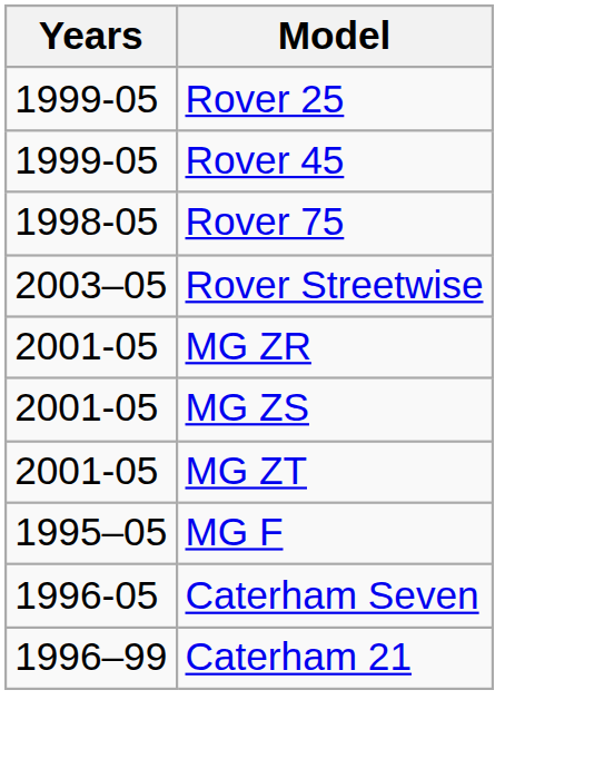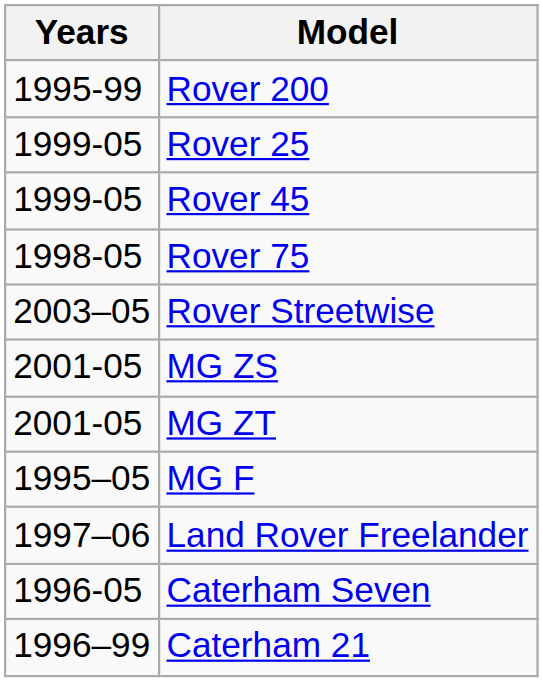 <table class="wikitable">
 <tr>
 <th>Years</th>
 <th>Model</th>
+</tr>
+<tr>
+<td>1995-99</td>
+<td><a href='#'>Rover 200</a></td>
 </tr>
 <tr>
 <td>1999-05</td>
 <td><a href='#'>Rover 25</a></td>
 </tr>
 <tr>
 <td>1999-05</td>
 <td><a href='#'>Rover 45</a></td>
 </tr>
 <tr>
 <td>1998-05</td>
 <td><a href='#'>Rover 75</a></td>
 </tr>
 <tr>
 <td>2003–05</td>
 <td><a href='#'>Rover Streetwise</a></td>
 </tr>
 <tr>
 <td>2001-05</td>
-<td><a href='#'>MG ZR</a></td>
-</tr>
-<tr>
-<td>2001-05</td>
 <td><a href='#'>MG ZS</a></td>
 </tr>
 <tr>
 <td>2001-05</td>
 <td><a href='#'>MG ZT</a></td>
 </tr>
 <tr>
 <td>1995–05</td>
 <td><a href='#'>MG F</a></td>
 </tr>
 <tr>
+<td>1997–06</td>
+<td><a href='#'>Land Rover Freelander</a></td>
+</tr>
+<tr>
 <td>1996-05</td>
 <td><a href='#'>Caterham Seven</a></td>
 </tr>
 <tr>
 <td>1996–99</td>
 <td><a href='#'>Caterham 21</a></td>
 </tr>
 </table>
